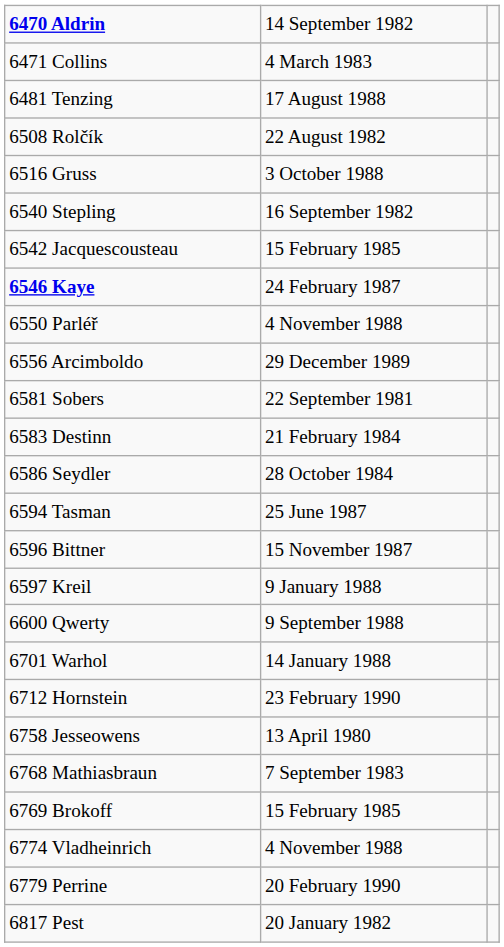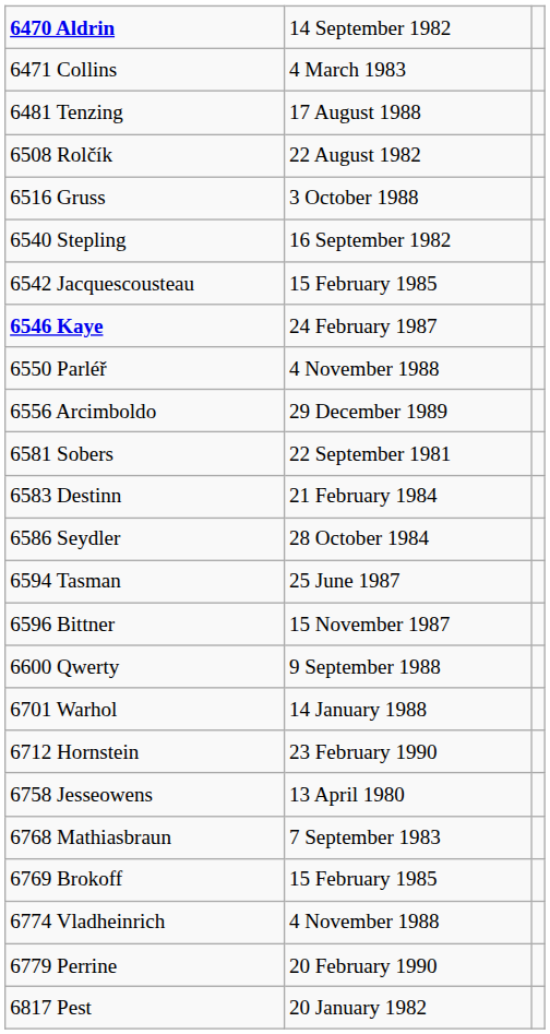 <table class="wikitable" style="font-size: 89%; float: left; width: 26em; margin-right: 1em; height: 700px">
 <tr>
 <td><strong><a href='#'>6470 Aldrin</a></strong></td>
 <td>14 September 1982</td>
 <td></td>
 </tr>
 <tr>
 <td>6471 Collins</td>
 <td>4 March 1983</td>
 <td></td>
 </tr>
 <tr>
 <td>6481 Tenzing</td>
 <td>17 August 1988</td>
 <td></td>
 </tr>
 <tr>
 <td>6508 Rolčík</td>
 <td>22 August 1982</td>
 <td></td>
 </tr>
 <tr>
 <td>6516 Gruss</td>
 <td>3 October 1988</td>
 <td></td>
 </tr>
 <tr>
 <td>6540 Stepling</td>
 <td>16 September 1982</td>
 <td></td>
 </tr>
 <tr>
 <td>6542 Jacquescousteau</td>
 <td>15 February 1985</td>
 <td></td>
 </tr>
 <tr>
 <td><strong><a href='#'>6546 Kaye</a></strong></td>
 <td>24 February 1987</td>
 <td></td>
 </tr>
 <tr>
 <td>6550 Parléř</td>
 <td>4 November 1988</td>
 <td></td>
 </tr>
 <tr>
 <td>6556 Arcimboldo</td>
 <td>29 December 1989</td>
 <td></td>
 </tr>
 <tr>
 <td>6581 Sobers</td>
 <td>22 September 1981</td>
 <td></td>
 </tr>
 <tr>
 <td>6583 Destinn</td>
 <td>21 February 1984</td>
 <td></td>
 </tr>
 <tr>
 <td>6586 Seydler</td>
 <td>28 October 1984</td>
 <td></td>
 </tr>
 <tr>
 <td>6594 Tasman</td>
 <td>25 June 1987</td>
 <td></td>
 </tr>
 <tr>
 <td>6596 Bittner</td>
 <td>15 November 1987</td>
 <td></td>
 </tr>
 <tr>
-<td>6597 Kreil</td>
-<td>9 January 1988</td>
-<td></td>
-</tr>
-<tr>
 <td>6600 Qwerty</td>
 <td>9 September 1988</td>
 <td></td>
 </tr>
 <tr>
 <td>6701 Warhol</td>
 <td>14 January 1988</td>
 <td></td>
 </tr>
 <tr>
 <td>6712 Hornstein</td>
 <td>23 February 1990</td>
 <td></td>
 </tr>
 <tr>
 <td>6758 Jesseowens</td>
 <td>13 April 1980</td>
 <td></td>
 </tr>
 <tr>
 <td>6768 Mathiasbraun</td>
 <td>7 September 1983</td>
 <td></td>
 </tr>
 <tr>
 <td>6769 Brokoff</td>
 <td>15 February 1985</td>
 <td></td>
 </tr>
 <tr>
 <td>6774 Vladheinrich</td>
 <td>4 November 1988</td>
 <td></td>
 </tr>
 <tr>
 <td>6779 Perrine</td>
 <td>20 February 1990</td>
 <td></td>
 </tr>
 <tr>
 <td>6817 Pest</td>
 <td>20 January 1982</td>
 <td></td>
 </tr>
 </table>
